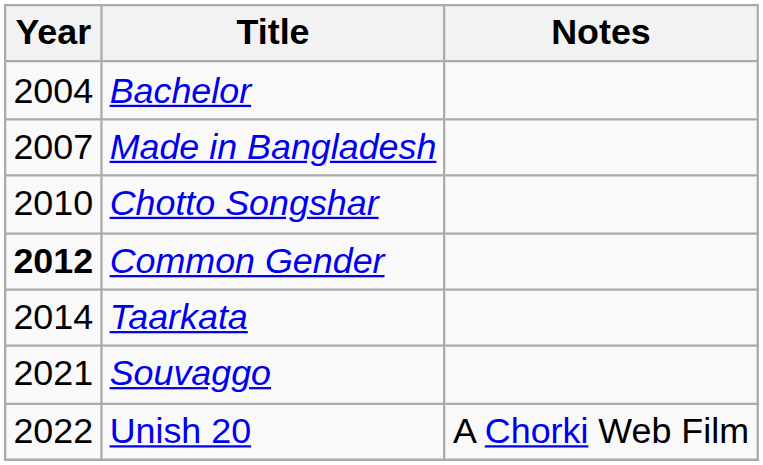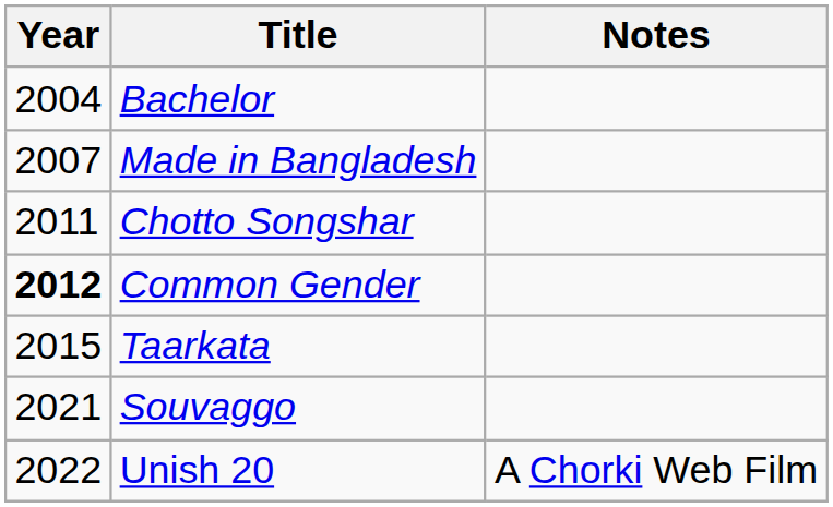 <table class="wikitable">
 <tr>
 <th>Year</th>
 <th>Title</th>
 <th>Notes</th>
 </tr>
 <tr>
 <td>2004</td>
 <td><em><a href='#'>Bachelor</a></em></td>
 <td></td>
 </tr>
 <tr>
 <td>2007</td>
 <td><em><a href='#'>Made in Bangladesh</a></em></td>
 <td></td>
 </tr>
 <tr>
-<td>2010</td>
+<td>2011</td>
 <td><em><a href='#'>Chotto Songshar</a></em></td>
 <td></td>
 </tr>
 <tr>
 <td><strong>2012</strong></td>
 <td><em><a href='#'>Common Gender</a></em></td>
 <td></td>
 </tr>
 <tr>
-<td>2014</td>
+<td>2015</td>
 <td><em><a href='#'>Taarkata</a></em></td>
 <td></td>
 </tr>
 <tr>
 <td>2021</td>
 <td><em><a href='#'>Souvaggo</a></em></td>
 <td></td>
 </tr>
 <tr>
 <td>2022</td>
 <td><a href='#'>Unish 20</a></td>
 <td>A <a href='#'>Chorki</a> Web Film</td>
 </tr>
 <tr>
 </tr>
 </table>
